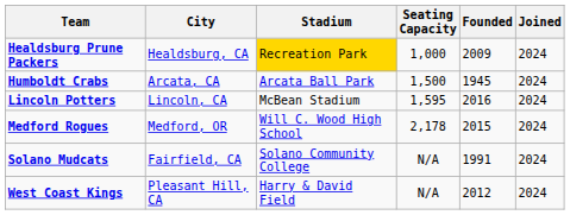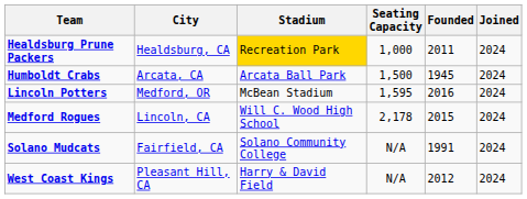 <table class="wikitable sortable">
 <tr>
 <th>Team</th>
 <th>City</th>
 <th>Stadium</th>
 <th>Seating<br>Capacity</th>
 <th>Founded</th>
 <th>Joined</th>
 </tr>
 <tr>
 <td><strong><a href='#'>Healdsburg Prune Packers</a></strong></td>
 <td><a href='#'>Healdsburg, CA</a></td>
 <td style="background: gold;">Recreation Park</td>
 <td style="text-align:center;">1,000</td>
-<td>2009</td>
+<td>2011</td>
 <td>2024</td>
 </tr>
 <tr>
 <td><strong><a href='#'>Humboldt Crabs</a></strong></td>
 <td><a href='#'>Arcata, CA</a></td>
 <td><a href='#'>Arcata Ball Park</a></td>
 <td style="text-align:center;">1,500</td>
 <td>1945</td>
 <td>2024</td>
 </tr>
 <tr>
 <td><strong><a href='#'>Lincoln Potters</a></strong></td>
-<td><a href='#'>Lincoln, CA</a></td>
+<td><a href='#'>Medford, OR</a></td>
 <td>McBean Stadium</td>
 <td style="text-align:center;">1,595</td>
 <td>2016</td>
 <td>2024</td>
 </tr>
 <tr>
 <td><strong><a href='#'>Medford Rogues</a></strong></td>
-<td><a href='#'>Medford, OR</a></td>
+<td><a href='#'>Lincoln, CA</a></td>
 <td><a href='#'>Will C. Wood High School</a></td>
 <td style="text-align:center;">2,178</td>
 <td>2015</td>
 <td>2024</td>
 </tr>
 <tr>
 <td><strong><a href='#'>Solano Mudcats</a></strong></td>
 <td><a href='#'>Fairfield, CA</a></td>
 <td><a href='#'>Solano Community College</a></td>
 <td style="text-align:center;">N/A</td>
 <td>1991</td>
 <td>2024</td>
 </tr>
 <tr>
 <td><strong><a href='#'>West Coast Kings</a></strong></td>
 <td><a href='#'>Pleasant Hill, CA</a></td>
 <td><a href='#'>Harry & David Field</a></td>
 <td style="text-align:center;">N/A</td>
 <td>2012</td>
 <td>2024</td>
 </tr>
 </table>
